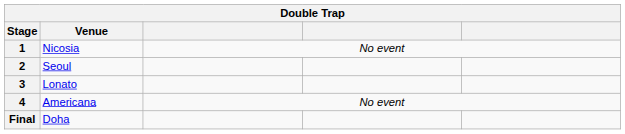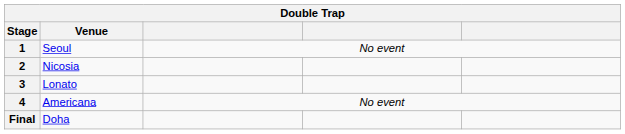 <table class="wikitable">
 <tr>
 <th colspan="5">Double Trap</th>
 </tr>
 <tr>
 <th>Stage</th>
 <th width=140>Venue</th>
 <th width=220></th>
 <th width=220></th>
 <th width=220></th>
 </tr>
 <tr>
 <th>1</th>
-<td> <a href='#'>Nicosia</a></td>
+<td> <a href='#'>Seoul</a></td>
 <td align = center colspan="3"><em>No event</em></td>
 </tr>
 <tr>
 <th>2</th>
-<td> <a href='#'>Seoul</a></td>
+<td> <a href='#'>Nicosia</a></td>
 <td></td>
 <td></td>
 <td></td>
 </tr>
 <tr>
 <th>3</th>
 <td> <a href='#'>Lonato</a></td>
 <td></td>
 <td></td>
 <td></td>
 </tr>
 <tr>
 <th>4</th>
 <td> <a href='#'>Americana</a></td>
 <td align = center colspan="3"><em>No event</em></td>
 </tr>
 <tr>
 <th>Final</th>
 <td> <a href='#'>Doha</a></td>
 <td></td>
 <td></td>
 <td></td>
 </tr>
 </table>
